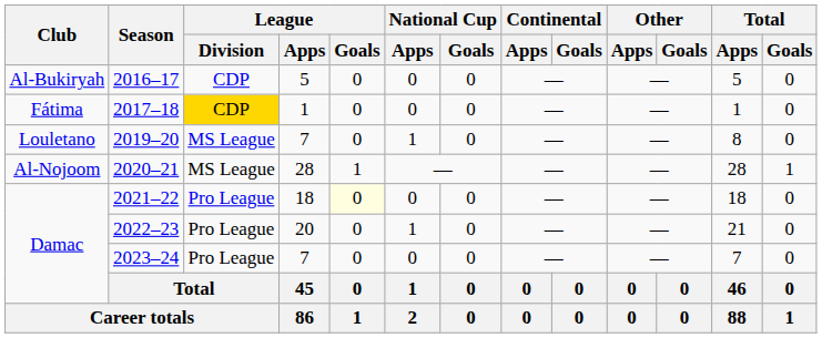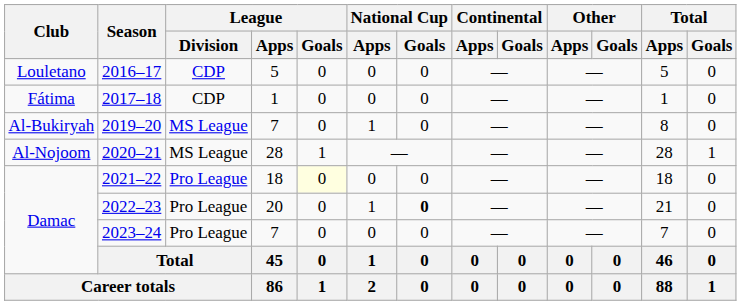 <table class="wikitable" style="text-align: center">
 <tr>
 <th rowspan=2>Club</th>
 <th rowspan=2>Season</th>
 <th colspan=3>League</th>
 <th colspan=2>National Cup</th>
 <th colspan=2>Continental</th>
 <th colspan=2>Other</th>
 <th colspan=2>Total</th>
 </tr>
 <tr>
 <th>Division</th>
 <th>Apps</th>
 <th>Goals</th>
 <th>Apps</th>
 <th>Goals</th>
 <th>Apps</th>
 <th>Goals</th>
 <th>Apps</th>
 <th>Goals</th>
 <th>Apps</th>
 <th>Goals</th>
 </tr>
 <tr>
-<td><a href='#'>Al-Bukiryah</a></td>
+<td><a href='#'>Louletano</a></td>
 <td><a href='#'>2016–17</a></td>
 <td><a href='#'>CDP</a></td>
 <td>5</td>
 <td>0</td>
 <td>0</td>
 <td>0</td>
 <td colspan=2>—</td>
 <td colspan=2>—</td>
 <td>5</td>
 <td>0</td>
 </tr>
 <tr>
 <td><a href='#'>Fátima</a></td>
 <td><a href='#'>2017–18</a></td>
-<td style="background: gold;">CDP</td>
+<td>CDP</td>
 <td>1</td>
 <td>0</td>
 <td>0</td>
 <td>0</td>
 <td colspan=2>—</td>
 <td colspan=2>—</td>
 <td>1</td>
 <td>0</td>
 </tr>
 <tr>
-<td><a href='#'>Louletano</a></td>
+<td><a href='#'>Al-Bukiryah</a></td>
 <td><a href='#'>2019–20</a></td>
 <td><a href='#'>MS League</a></td>
 <td>7</td>
 <td>0</td>
 <td>1</td>
 <td>0</td>
 <td colspan=2>—</td>
 <td colspan=2>—</td>
 <td>8</td>
 <td>0</td>
 </tr>
 <tr>
 <td><a href='#'>Al-Nojoom</a></td>
 <td><a href='#'>2020–21</a></td>
 <td>MS League</td>
 <td>28</td>
 <td>1</td>
 <td colspan=2>—</td>
 <td colspan=2>—</td>
 <td colspan=2>—</td>
 <td>28</td>
 <td>1</td>
 </tr>
 <tr>
 <td rowspan=4><a href='#'>Damac</a></td>
 <td><a href='#'>2021–22</a></td>
 <td><a href='#'>Pro League</a></td>
 <td>18</td>
 <td style="background: lightyellow;">0</td>
 <td>0</td>
 <td>0</td>
 <td colspan=2>—</td>
 <td colspan=2>—</td>
 <td>18</td>
 <td>0</td>
 </tr>
 <tr>
 <td><a href='#'>2022–23</a></td>
 <td>Pro League</td>
 <td>20</td>
 <td>0</td>
 <td>1</td>
-<td>0</td>
+<td><strong>0</strong></td>
 <td colspan=2>—</td>
 <td colspan=2>—</td>
 <td>21</td>
 <td>0</td>
 </tr>
 <tr>
 <td><a href='#'>2023–24</a></td>
 <td>Pro League</td>
 <td>7</td>
 <td>0</td>
 <td>0</td>
 <td>0</td>
 <td colspan=2>—</td>
 <td colspan=2>—</td>
 <td>7</td>
 <td>0</td>
 </tr>
 <tr>
 <th colspan=2>Total</th>
 <th>45</th>
 <th>0</th>
 <th>1</th>
 <th>0</th>
 <th>0</th>
 <th>0</th>
 <th>0</th>
 <th>0</th>
 <th>46</th>
 <th>0</th>
 </tr>
 <tr>
 <th colspan=3>Career totals</th>
 <th>86</th>
 <th>1</th>
 <th>2</th>
 <th>0</th>
 <th>0</th>
 <th>0</th>
 <th>0</th>
 <th>0</th>
 <th>88</th>
 <th>1</th>
 </tr>
 </table>
